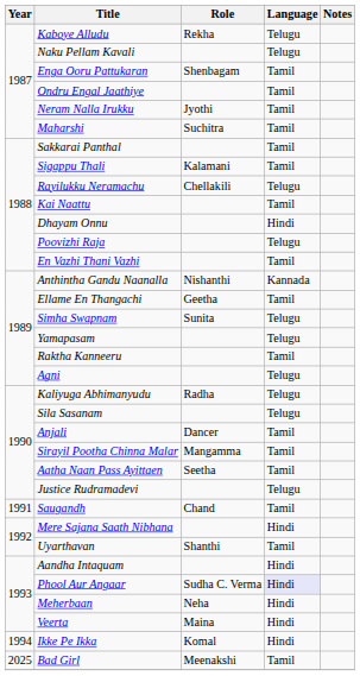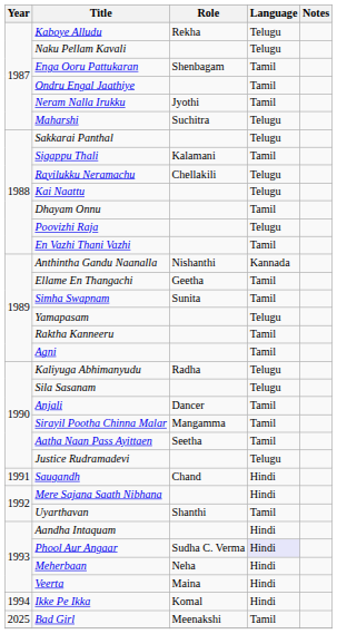 <table class="wikitable sortable">
 <tr style="background:#ccc; text-align:center;">
 <th>Year</th>
 <th>Title</th>
 <th>Role</th>
 <th>Language</th>
 <th>Notes</th>
 </tr>
 <tr>
 <td rowspan="6">1987</td>
 <td><em><a href='#'>Kaboye Alludu</a></em></td>
 <td>Rekha</td>
 <td>Telugu</td>
 <td></td>
 </tr>
 <tr>
 <td><em>Naku Pellam Kavali</em></td>
 <td></td>
 <td>Telugu</td>
 <td></td>
 </tr>
 <tr>
 <td><em><a href='#'>Enga Ooru Pattukaran</a></em></td>
 <td>Shenbagam</td>
 <td>Tamil</td>
 <td></td>
 </tr>
 <tr>
 <td><em><a href='#'>Ondru Engal Jaathiye</a></em></td>
 <td></td>
 <td>Tamil</td>
 <td></td>
 </tr>
 <tr>
 <td><em><a href='#'>Neram Nalla Irukku</a></em></td>
 <td>Jyothi</td>
 <td>Tamil</td>
 <td></td>
 </tr>
 <tr>
 <td><em><a href='#'>Maharshi</a></em></td>
 <td>Suchitra</td>
-<td>Tamil</td>
+<td>Telugu</td>
 <td></td>
 </tr>
 <tr>
 <td rowspan="7">1988</td>
 <td><em>Sakkarai Panthal</em></td>
 <td></td>
-<td>Tamil</td>
+<td>Telugu</td>
 <td></td>
 </tr>
 <tr>
 <td><em><a href='#'>Sigappu Thali</a></em></td>
 <td>Kalamani</td>
 <td>Tamil</td>
 <td></td>
 </tr>
 <tr>
 <td><em><a href='#'>Rayilukku Neramachu</a></em></td>
 <td>Chellakili</td>
 <td>Telugu</td>
 <td></td>
 </tr>
 <tr>
 <td><em><a href='#'>Kai Naattu</a></em></td>
 <td></td>
-<td>Tamil</td>
+<td>Telugu</td>
 <td></td>
 </tr>
 <tr>
 <td><em>Dhayam Onnu</em></td>
 <td></td>
-<td>Hindi</td>
+<td>Tamil</td>
 <td></td>
 </tr>
 <tr>
 <td><em><a href='#'>Poovizhi Raja</a></em></td>
 <td></td>
 <td>Telugu</td>
 <td></td>
 </tr>
 <tr>
 <td><em><a href='#'>En Vazhi Thani Vazhi</a></em></td>
 <td></td>
 <td>Tamil</td>
 <td></td>
 </tr>
 <tr>
 <td rowspan="6">1989</td>
 <td><em>Anthintha Gandu Naanalla</em></td>
 <td>Nishanthi</td>
 <td>Kannada</td>
 <td></td>
 </tr>
 <tr>
 <td><em>Ellame En Thangachi</em></td>
 <td>Geetha</td>
 <td>Tamil</td>
 <td></td>
 </tr>
 <tr>
 <td><em><a href='#'>Simha Swapnam</a></em></td>
 <td>Sunita</td>
-<td>Telugu</td>
+<td>Tamil</td>
 <td></td>
 </tr>
 <tr>
 <td><em>Yamapasam</em></td>
 <td></td>
 <td>Telugu</td>
 <td></td>
 </tr>
 <tr>
 <td><em>Raktha Kanneeru</em></td>
 <td></td>
 <td>Tamil</td>
 <td></td>
 </tr>
 <tr>
 <td><em><a href='#'>Agni</a></em></td>
 <td></td>
-<td>Telugu</td>
+<td>Tamil</td>
 <td></td>
 </tr>
 <tr>
 <td rowspan="6">1990</td>
 <td><em>Kaliyuga Abhimanyudu</em></td>
 <td>Radha</td>
 <td>Telugu</td>
 <td></td>
 </tr>
 <tr>
 <td><em>Sila Sasanam</em></td>
 <td></td>
 <td>Telugu</td>
 <td></td>
 </tr>
 <tr>
 <td><em><a href='#'>Anjali</a></em></td>
 <td>Dancer</td>
 <td>Tamil</td>
 <td></td>
 </tr>
 <tr>
 <td><em><a href='#'>Sirayil Pootha Chinna Malar</a></em></td>
 <td>Mangamma</td>
 <td>Tamil</td>
 <td></td>
 </tr>
 <tr>
 <td><em><a href='#'>Aatha Naan Pass Ayittaen</a></em></td>
 <td>Seetha</td>
 <td>Tamil</td>
 <td></td>
 </tr>
 <tr>
 <td><em>Justice Rudramadevi</em></td>
 <td></td>
 <td>Telugu</td>
 <td></td>
 </tr>
 <tr>
 <td rowspan="1">1991</td>
 <td><em><a href='#'>Saugandh</a></em></td>
 <td>Chand</td>
-<td>Tamil</td>
+<td>Hindi</td>
 <td></td>
 </tr>
 <tr>
 <td rowspan="2">1992</td>
 <td><em><a href='#'>Mere Sajana Saath Nibhana</a></em></td>
 <td></td>
 <td>Hindi</td>
 <td></td>
 </tr>
 <tr>
 <td><em>Uyarthavan</em></td>
 <td>Shanthi</td>
 <td>Tamil</td>
 <td></td>
 </tr>
 <tr>
 <td rowspan="4">1993</td>
 <td><em>Aandha Intaquam</em></td>
 <td></td>
 <td>Hindi</td>
 <td></td>
 </tr>
 <tr>
 <td><em><a href='#'>Phool Aur Angaar</a></em></td>
 <td>Sudha C. Verma</td>
 <td style="background: lavender;">Hindi</td>
 <td></td>
 </tr>
 <tr>
 <td><em><a href='#'>Meherbaan</a></em></td>
 <td>Neha</td>
 <td>Hindi</td>
 <td></td>
 </tr>
 <tr>
 <td><em><a href='#'>Veerta</a></em></td>
 <td>Maina</td>
 <td>Hindi</td>
 <td></td>
 </tr>
 <tr>
 <td rowspan="1">1994</td>
 <td><em><a href='#'>Ikke Pe Ikka</a></em></td>
 <td>Komal</td>
 <td>Hindi</td>
 <td></td>
 </tr>
 <tr>
 <td rowspan="1">2025</td>
 <td><em><a href='#'>Bad Girl</a></em></td>
 <td>Meenakshi</td>
 <td>Tamil</td>
 <td></td>
 </tr>
 <tr>
 </tr>
 </table>
